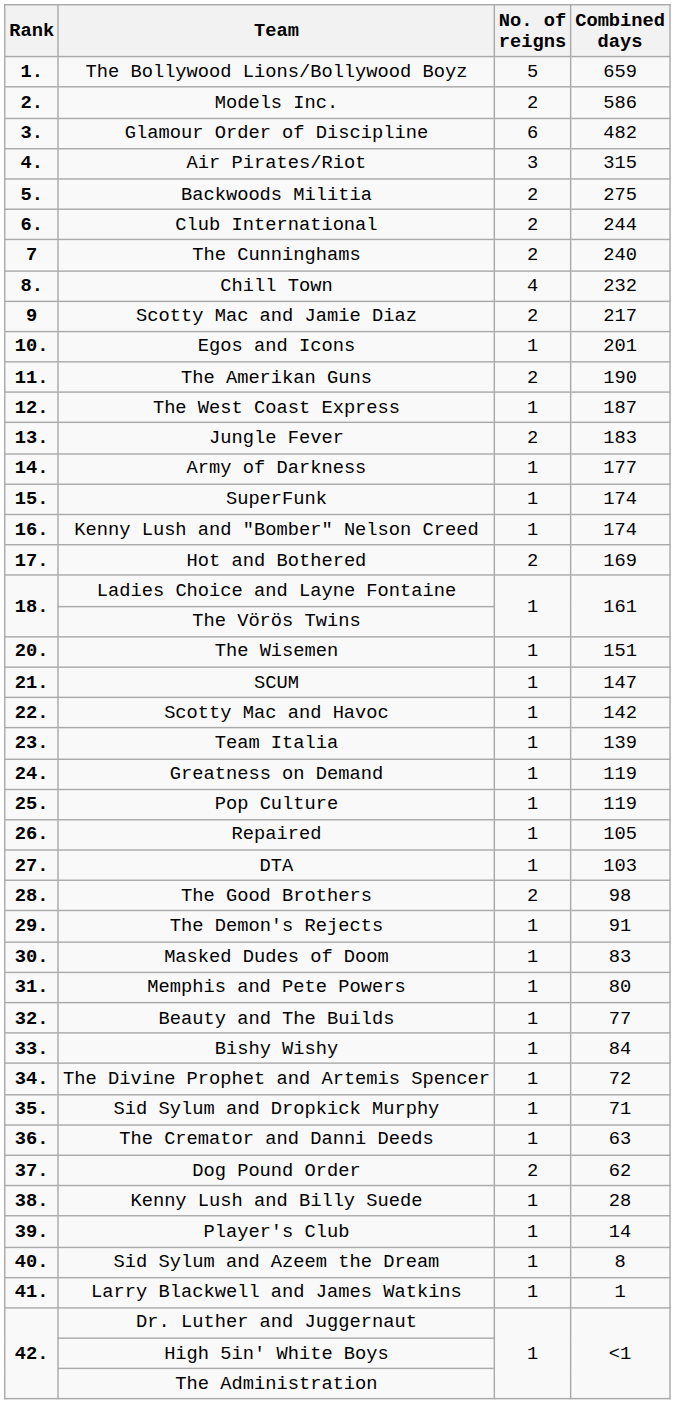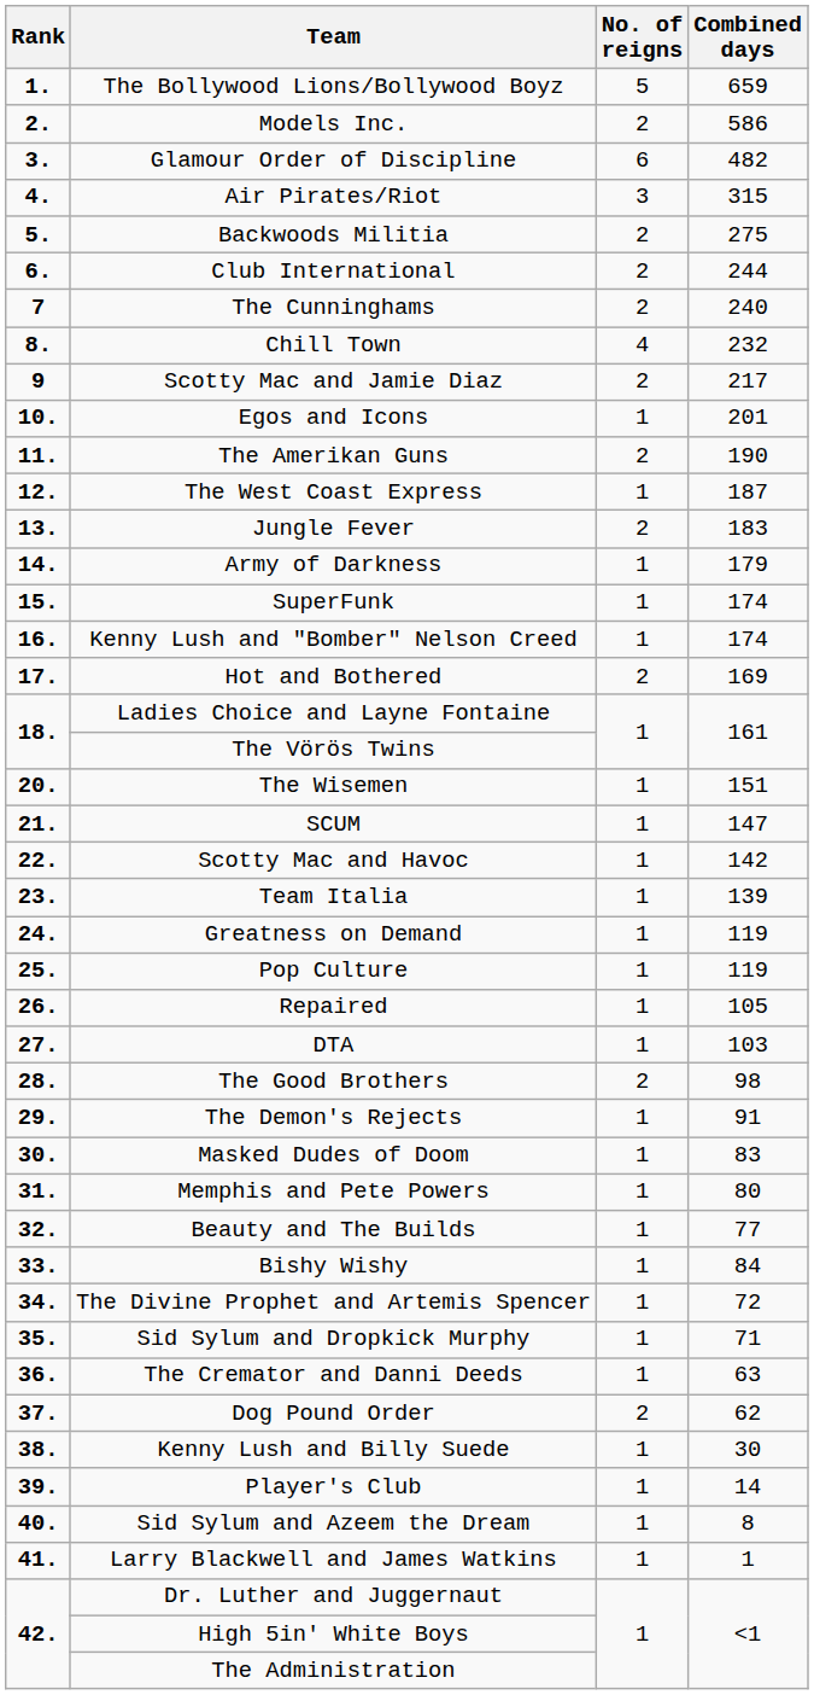 <table class="wikitable sortable" style="text-align: center">
 <tr>
 <th>Rank</th>
 <th>Team</th>
 <th data-sort-type="number">No. of<br>reigns</th>
 <th data-sort-type="number">Combined<br>days</th>
 </tr>
 <tr>
 <td><strong>1.</strong></td>
 <td>The Bollywood Lions/Bollywood Boyz<br> </td>
 <td>5</td>
 <td>659</td>
 </tr>
 <tr>
 <td><strong>2.</strong></td>
 <td>Models Inc. <br></td>
 <td>2</td>
 <td>586</td>
 </tr>
 <tr>
 <td><strong>3.</strong></td>
 <td>Glamour Order of Discipline <br></td>
 <td>6</td>
 <td>482</td>
 </tr>
 <tr>
 <td><strong>4.</strong></td>
 <td>Air Pirates/Riot<br> </td>
 <td>3</td>
 <td>315</td>
 </tr>
 <tr>
 <td><strong>5.</strong></td>
 <td>Backwoods Militia <br></td>
 <td>2</td>
 <td>275</td>
 </tr>
 <tr>
 <td><strong>6.</strong></td>
 <td>Club International <br></td>
 <td>2</td>
 <td>244</td>
 </tr>
 <tr>
 <td><strong>7</strong></td>
 <td>The Cunninghams<br> </td>
 <td>2</td>
 <td>240</td>
 </tr>
 <tr>
 <td><strong>8.</strong></td>
 <td>Chill Town <br></td>
 <td>4</td>
 <td>232</td>
 </tr>
 <tr>
 <td><strong>9</strong></td>
 <td>Scotty Mac and Jamie Diaz</td>
 <td>2</td>
 <td>217</td>
 </tr>
 <tr>
 <td><strong>10.</strong></td>
 <td>Egos and Icons<br></td>
 <td>1</td>
 <td>201</td>
 </tr>
 <tr>
 <td><strong>11.</strong></td>
 <td>The Amerikan Guns<br> </td>
 <td>2</td>
 <td>190</td>
 </tr>
 <tr>
 <td><strong>12.</strong></td>
 <td>The West Coast Express<br> </td>
 <td>1</td>
 <td>187</td>
 </tr>
 <tr>
 <td><strong>13.</strong></td>
 <td>Jungle Fever <br></td>
 <td>2</td>
 <td>183</td>
 </tr>
 <tr>
 <td><strong>14.</strong></td>
 <td>Army of Darkness <br></td>
 <td>1</td>
-<td>177</td>
+<td>179</td>
 </tr>
 <tr>
 <td><strong>15.</strong></td>
 <td>SuperFunk <br></td>
 <td>1</td>
 <td>174</td>
 </tr>
 <tr>
 <td><strong>16.</strong></td>
 <td>Kenny Lush and "Bomber" Nelson Creed</td>
 <td>1</td>
 <td>174</td>
 </tr>
 <tr>
 <td><strong>17.</strong></td>
 <td>Hot and Bothered <br></td>
 <td>2</td>
 <td>169</td>
 </tr>
 <tr>
 <td rowspan=2><strong>18.</strong></td>
 <td>Ladies Choice and Layne Fontaine</td>
 <td rowspan=2>1</td>
 <td rowspan=2>161</td>
 </tr>
 <tr>
 <td>The Vörös Twins<br> </td>
 </tr>
 <tr>
 <td><strong>20.</strong></td>
 <td>The Wisemen<br> </td>
 <td>1</td>
 <td>151</td>
 </tr>
 <tr>
 <td><strong>21.</strong></td>
 <td>SCUM <br></td>
 <td>1</td>
 <td>147</td>
 </tr>
 <tr>
 <td><strong>22.</strong></td>
 <td>Scotty Mac and Havoc</td>
 <td>1</td>
 <td>142</td>
 </tr>
 <tr>
 <td><strong>23.</strong></td>
 <td>Team Italia <br></td>
 <td>1</td>
 <td>139</td>
 </tr>
 <tr>
 <td><strong>24.</strong></td>
 <td>Greatness on Demand <br></td>
 <td>1</td>
 <td>119</td>
 </tr>
 <tr>
 <td><strong>25.</strong></td>
 <td>Pop Culture <br></td>
 <td>1</td>
 <td>119</td>
 </tr>
 <tr>
 <td><strong>26.</strong></td>
 <td>Repaired<br> </td>
 <td>1</td>
 <td>105</td>
 </tr>
 <tr>
 <td><strong>27.</strong></td>
 <td>DTA<br> </td>
 <td>1</td>
 <td>103</td>
 </tr>
 <tr>
 <td><strong>28.</strong></td>
 <td>The Good Brothers<br> </td>
 <td>2</td>
 <td>98</td>
 </tr>
 <tr>
 <td><strong>29.</strong></td>
 <td>The Demon's Rejects <br></td>
 <td>1</td>
 <td>91</td>
 </tr>
 <tr>
 <td><strong>30.</strong></td>
 <td>Masked Dudes of Doom <br></td>
 <td>1</td>
 <td>83</td>
 </tr>
 <tr>
 <td><strong>31.</strong></td>
 <td>Memphis and Pete Powers</td>
 <td>1</td>
 <td>80</td>
 </tr>
 <tr>
 <td><strong>32.</strong></td>
 <td>Beauty and The Builds<br> </td>
 <td>1</td>
 <td>77</td>
 </tr>
 <tr>
 <td><strong>33.</strong></td>
 <td>Bishy Wishy<br> </td>
 <td>1</td>
 <td>84</td>
 </tr>
 <tr>
 <td><strong>34.</strong></td>
 <td>The Divine Prophet and Artemis Spencer</td>
 <td>1</td>
 <td>72</td>
 </tr>
 <tr>
 <td><strong>35.</strong></td>
 <td>Sid Sylum and Dropkick Murphy</td>
 <td>1</td>
 <td>71</td>
 </tr>
 <tr>
 <td><strong>36.</strong></td>
 <td>The Cremator and Danni Deeds</td>
 <td>1</td>
 <td>63</td>
 </tr>
 <tr>
 <td><strong>37.</strong></td>
 <td>Dog Pound Order <br></td>
 <td>2</td>
 <td>62</td>
 </tr>
 <tr>
 <td><strong>38.</strong></td>
 <td>Kenny Lush and Billy Suede</td>
 <td>1</td>
-<td>28</td>
+<td>30</td>
 </tr>
 <tr>
 <td><strong>39.</strong></td>
 <td>Player's Club <br></td>
 <td>1</td>
 <td>14</td>
 </tr>
 <tr>
 <td><strong>40.</strong></td>
 <td>Sid Sylum and Azeem the Dream</td>
 <td>1</td>
 <td>8</td>
 </tr>
 <tr>
 <td><strong>41.</strong></td>
 <td>Larry Blackwell and James Watkins</td>
 <td>1</td>
 <td>1</td>
 </tr>
 <tr>
 <td rowspan=3><strong>42.</strong></td>
 <td>Dr. Luther and Juggernaut</td>
 <td rowspan=3>1</td>
 <td rowspan=3><1</td>
 </tr>
 <tr>
 <td>High 5in' White Boys <br></td>
 </tr>
 <tr>
 <td>The Administration <br></td>
 </tr>
 </table>
